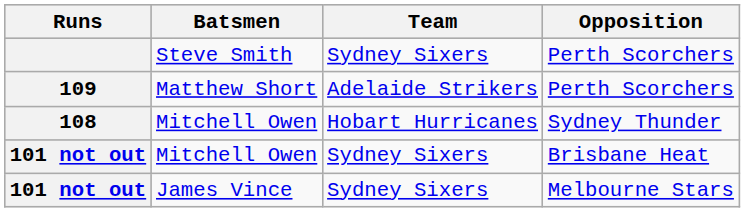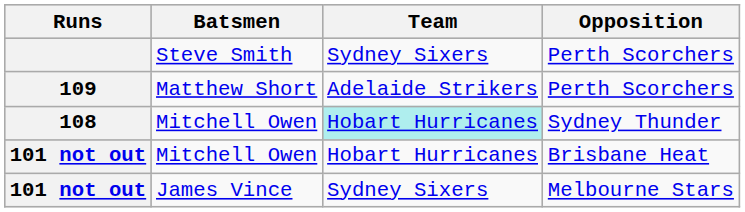 <table class="wikitable">
 <tr>
 <th>Runs</th>
 <th>Batsmen</th>
 <th>Team</th>
 <th>Opposition</th>
 </tr>
 <tr>
 <th></th>
 <td><a href='#'>Steve Smith</a></td>
 <td><a href='#'>Sydney Sixers</a></td>
 <td><a href='#'>Perth Scorchers</a></td>
 </tr>
 <tr>
 <th>109</th>
 <td><a href='#'>Matthew Short</a></td>
 <td><a href='#'>Adelaide Strikers</a></td>
 <td><a href='#'>Perth Scorchers</a></td>
 </tr>
 <tr>
 <th>108</th>
 <td><a href='#'>Mitchell Owen</a></td>
-<td><a href='#'>Hobart Hurricanes</a></td>
+<td style="background: paleturquoise;"><a href='#'>Hobart Hurricanes</a></td>
 <td><a href='#'>Sydney Thunder</a></td>
 </tr>
 <tr>
 <th>101 <a href='#'>not out</a></th>
 <td><a href='#'>Mitchell Owen</a></td>
-<td><a href='#'>Sydney Sixers</a></td>
+<td><a href='#'>Hobart Hurricanes</a></td>
 <td><a href='#'>Brisbane Heat</a></td>
 </tr>
 <tr>
 <th>101 <a href='#'>not out</a></th>
 <td><a href='#'>James Vince</a></td>
 <td><a href='#'>Sydney Sixers</a></td>
 <td><a href='#'>Melbourne Stars</a></td>
 </tr>
 </table>
